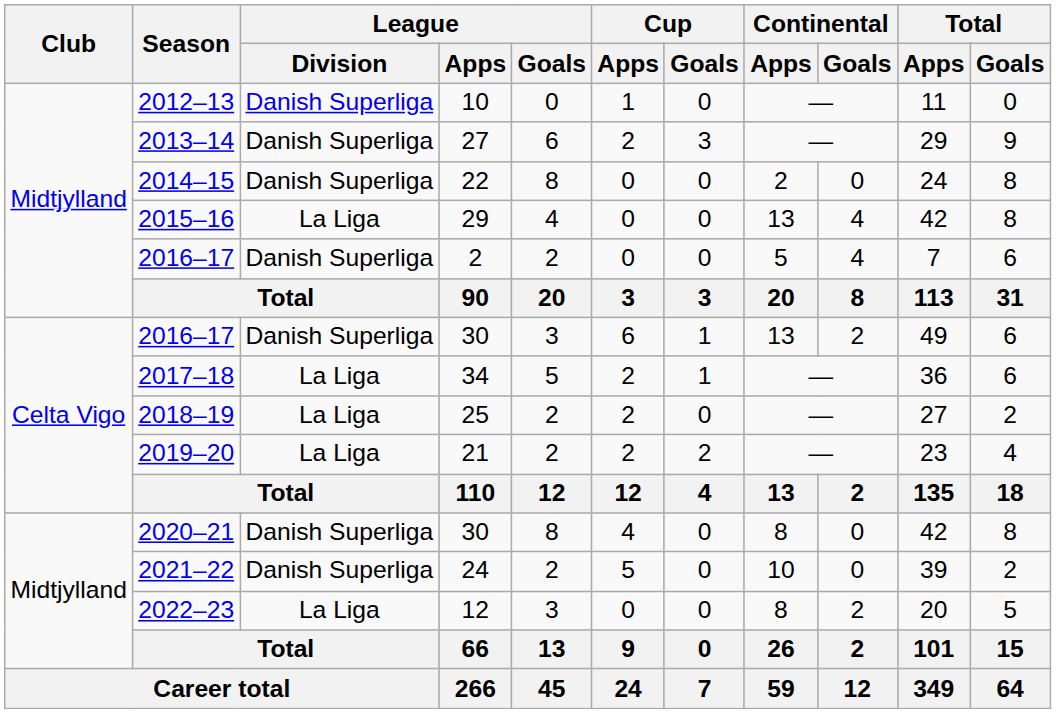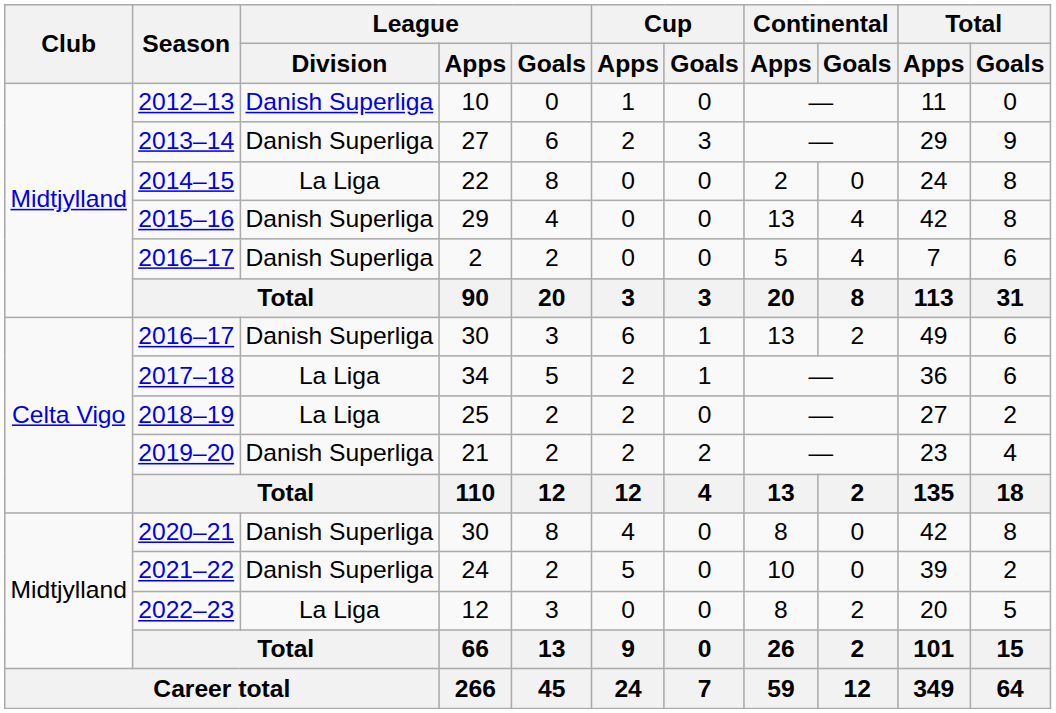 <table class="wikitable" style="text-align: center">
 <tr>
 <th rowspan="2">Club</th>
 <th rowspan="2">Season</th>
 <th colspan="3">League</th>
 <th colspan="2">Cup</th>
 <th colspan="2">Continental</th>
 <th colspan="2">Total</th>
 </tr>
 <tr>
 <th>Division</th>
 <th>Apps</th>
 <th>Goals</th>
 <th>Apps</th>
 <th>Goals</th>
 <th>Apps</th>
 <th>Goals</th>
 <th>Apps</th>
 <th>Goals</th>
 </tr>
 <tr>
 <td rowspan="6"><a href='#'>Midtjylland</a></td>
 <td><a href='#'>2012–13</a></td>
 <td><a href='#'>Danish Superliga</a></td>
 <td>10</td>
 <td>0</td>
 <td>1</td>
 <td>0</td>
 <td colspan="2">—</td>
 <td>11</td>
 <td>0</td>
 </tr>
 <tr>
 <td><a href='#'>2013–14</a></td>
 <td>Danish Superliga</td>
 <td>27</td>
 <td>6</td>
 <td>2</td>
 <td>3</td>
 <td colspan="2">—</td>
 <td>29</td>
 <td>9</td>
 </tr>
 <tr>
 <td><a href='#'>2014–15</a></td>
-<td>Danish Superliga</td>
+<td>La Liga</td>
 <td>22</td>
 <td>8</td>
 <td>0</td>
 <td>0</td>
 <td>2</td>
 <td>0</td>
 <td>24</td>
 <td>8</td>
 </tr>
 <tr>
 <td><a href='#'>2015–16</a></td>
-<td>La Liga</td>
+<td>Danish Superliga</td>
 <td>29</td>
 <td>4</td>
 <td>0</td>
 <td>0</td>
 <td>13</td>
 <td>4</td>
 <td>42</td>
 <td>8</td>
 </tr>
 <tr>
 <td><a href='#'>2016–17</a></td>
 <td>Danish Superliga</td>
 <td>2</td>
 <td>2</td>
 <td>0</td>
 <td>0</td>
 <td>5</td>
 <td>4</td>
 <td>7</td>
 <td>6</td>
 </tr>
 <tr>
 <th colspan="2">Total</th>
 <th>90</th>
 <th>20</th>
 <th>3</th>
 <th>3</th>
 <th>20</th>
 <th>8</th>
 <th>113</th>
 <th>31</th>
 </tr>
 <tr>
 <td rowspan="5"><a href='#'>Celta Vigo</a></td>
 <td><a href='#'>2016–17</a></td>
 <td>Danish Superliga</td>
 <td>30</td>
 <td>3</td>
 <td>6</td>
 <td>1</td>
 <td>13</td>
 <td>2</td>
 <td>49</td>
 <td>6</td>
 </tr>
 <tr>
 <td><a href='#'>2017–18</a></td>
 <td>La Liga</td>
 <td>34</td>
 <td>5</td>
 <td>2</td>
 <td>1</td>
 <td colspan="2">—</td>
 <td>36</td>
 <td>6</td>
 </tr>
 <tr>
 <td><a href='#'>2018–19</a></td>
 <td>La Liga</td>
 <td>25</td>
 <td>2</td>
 <td>2</td>
 <td>0</td>
 <td colspan="2">—</td>
 <td>27</td>
 <td>2</td>
 </tr>
 <tr>
 <td><a href='#'>2019–20</a></td>
-<td>La Liga</td>
+<td>Danish Superliga</td>
 <td>21</td>
 <td>2</td>
 <td>2</td>
 <td>2</td>
 <td colspan="2">—</td>
 <td>23</td>
 <td>4</td>
 </tr>
 <tr>
 <th colspan="2">Total</th>
 <th>110</th>
 <th>12</th>
 <th>12</th>
 <th>4</th>
 <th>13</th>
 <th>2</th>
 <th>135</th>
 <th>18</th>
 </tr>
 <tr>
 <td rowspan="4">Midtjylland</td>
 <td><a href='#'>2020–21</a></td>
 <td>Danish Superliga</td>
 <td>30</td>
 <td>8</td>
 <td>4</td>
 <td>0</td>
 <td>8</td>
 <td>0</td>
 <td>42</td>
 <td>8</td>
 </tr>
 <tr>
 <td><a href='#'>2021–22</a></td>
 <td>Danish Superliga</td>
 <td>24</td>
 <td>2</td>
 <td>5</td>
 <td>0</td>
 <td>10</td>
 <td>0</td>
 <td>39</td>
 <td>2</td>
 </tr>
 <tr>
 <td><a href='#'>2022–23</a></td>
 <td>La Liga</td>
 <td>12</td>
 <td>3</td>
 <td>0</td>
 <td>0</td>
 <td>8</td>
 <td>2</td>
 <td>20</td>
 <td>5</td>
 </tr>
 <tr>
 <th colspan="2">Total</th>
 <th>66</th>
 <th>13</th>
 <th>9</th>
 <th>0</th>
 <th>26</th>
 <th>2</th>
 <th>101</th>
 <th>15</th>
 </tr>
 <tr>
 <th colspan="3">Career total</th>
 <th>266</th>
 <th>45</th>
 <th>24</th>
 <th>7</th>
 <th>59</th>
 <th>12</th>
 <th>349</th>
 <th>64</th>
 </tr>
 </table>
